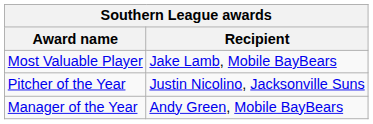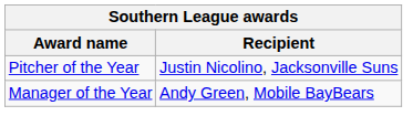 <table class="wikitable">
 <tr>
 <th colspan="2">Southern League awards</th>
 </tr>
 <tr>
 <th>Award name</th>
 <th>Recipient</th>
-</tr>
-<tr>
-<td><a href='#'>Most Valuable Player</a></td>
-<td><a href='#'>Jake Lamb</a>, <a href='#'>Mobile BayBears</a></td>
 </tr>
 <tr>
 <td><a href='#'>Pitcher of the Year</a></td>
 <td><a href='#'>Justin Nicolino</a>, <a href='#'>Jacksonville Suns</a></td>
 </tr>
 <tr>
 <td><a href='#'>Manager of the Year</a></td>
 <td><a href='#'>Andy Green</a>, <a href='#'>Mobile BayBears</a></td>
 </tr>
 </table>
